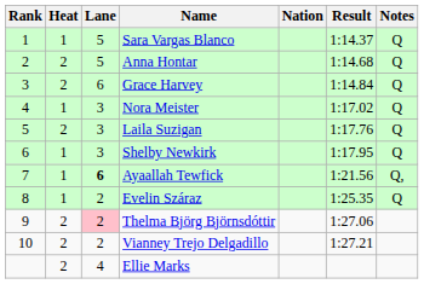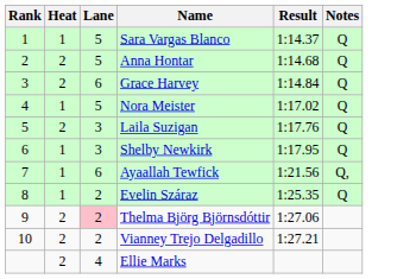 <table class="wikitable sortable" style="text-align:center">
 <tr>
 <th>Rank</th>
 <th>Heat</th>
 <th>Lane</th>
 <th>Name</th>
-<th>Nation</th>
 <th>Result</th>
 <th>Notes</th>
 </tr>
 <tr bgcolor=ccffcc>
 <td>1</td>
 <td>1</td>
 <td>5</td>
 <td align=left><a href='#'>Sara Vargas Blanco</a></td>
-<td align=left></td>
 <td>1:14.37</td>
 <td>Q</td>
 </tr>
 <tr bgcolor=ccffcc>
 <td>2</td>
 <td>2</td>
 <td>5</td>
 <td align=left><a href='#'>Anna Hontar</a></td>
-<td align=left></td>
 <td>1:14.68</td>
 <td>Q</td>
 </tr>
 <tr bgcolor=ccffcc>
 <td>3</td>
 <td>2</td>
 <td>6</td>
 <td align=left><a href='#'>Grace Harvey</a></td>
-<td align=left></td>
 <td>1:14.84</td>
 <td>Q</td>
 </tr>
 <tr bgcolor=ccffcc>
 <td>4</td>
 <td>1</td>
-<td>3</td>
+<td>5</td>
 <td align=left><a href='#'>Nora Meister</a></td>
-<td align=left></td>
 <td>1:17.02</td>
 <td>Q</td>
 </tr>
 <tr bgcolor=ccffcc>
 <td>5</td>
 <td>2</td>
 <td>3</td>
 <td align=left><a href='#'>Laila Suzigan</a></td>
-<td align=left></td>
 <td>1:17.76</td>
 <td>Q</td>
 </tr>
 <tr bgcolor=ccffcc>
 <td>6</td>
 <td>1</td>
 <td>3</td>
 <td align=left><a href='#'>Shelby Newkirk</a></td>
-<td align=left></td>
 <td>1:17.95</td>
 <td>Q</td>
 </tr>
 <tr bgcolor=ccffcc>
 <td>7</td>
 <td>1</td>
-<td><strong>6</strong></td>
+<td>6</td>
 <td align=left><a href='#'>Ayaallah Tewfick</a></td>
-<td align=left></td>
 <td>1:21.56</td>
 <td>Q, <strong></strong></td>
 </tr>
 <tr bgcolor=ccffcc>
 <td>8</td>
 <td>1</td>
 <td>2</td>
 <td align=left><a href='#'>Evelin Száraz</a></td>
-<td align=left></td>
 <td>1:25.35</td>
 <td>Q</td>
 </tr>
 <tr>
 <td>9</td>
 <td>2</td>
 <td style="background: pink;">2</td>
 <td align=left><a href='#'>Thelma Björg Björnsdóttir</a></td>
-<td align=left></td>
 <td>1:27.06</td>
 <td></td>
 </tr>
 <tr>
 <td>10</td>
 <td>2</td>
 <td>2</td>
 <td align=left><a href='#'>Vianney Trejo Delgadillo</a></td>
-<td align=left></td>
 <td>1:27.21</td>
 <td></td>
 </tr>
 <tr>
 <td></td>
 <td>2</td>
 <td>4</td>
 <td align=left><a href='#'>Ellie Marks</a></td>
-<td align=left></td>
 <td data-sort-value=9:99.99></td>
 <td></td>
 </tr>
 </table>
